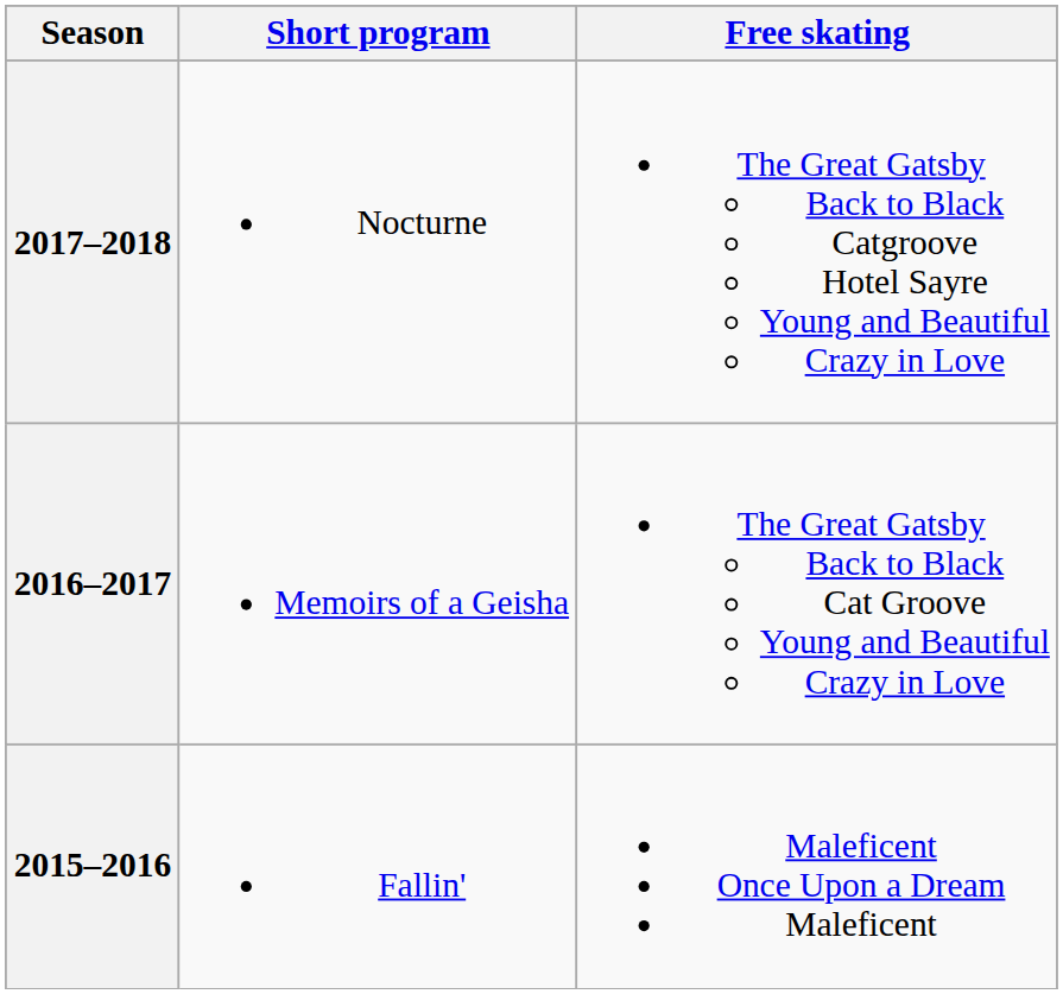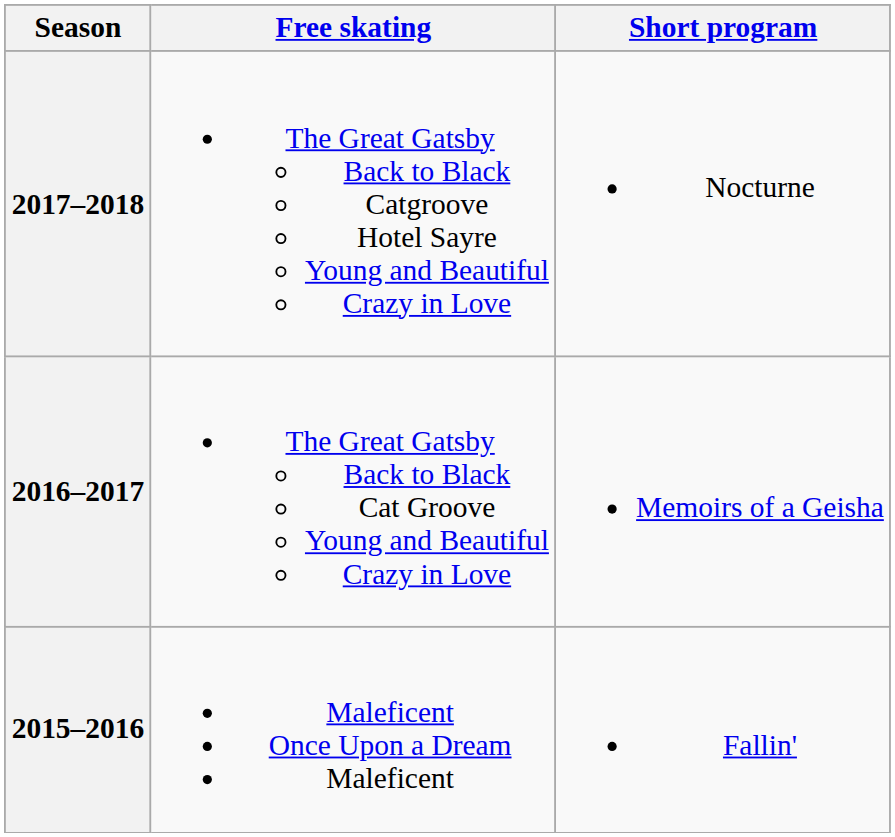 <table class=wikitable style=text-align:center>
 <tr>
 <th>Season</th>
+<th><a href='#'>Free skating</a></th>
 <th><a href='#'>Short program</a></th>
-<th><a href='#'>Free skating</a></th>
 </tr>
 <tr>
 <th>2017–2018 <br></th>
+<td><br><ul><li><a href='#'>The Great Gatsby</a><ul><li><a href='#'>Back to Black</a> <br></li><li>Catgroove <br> </li><li>Hotel Sayre <br></li><li><a href='#'>Young and Beautiful</a> <br></li><li><a href='#'>Crazy in Love</a></li></ul></li></ul></td>
 <td><br><ul><li>Nocturne <br> <br> <br></li></ul></td>
-<td><br><ul><li><a href='#'>The Great Gatsby</a><ul><li><a href='#'>Back to Black</a> <br></li><li>Catgroove <br> </li><li>Hotel Sayre <br></li><li><a href='#'>Young and Beautiful</a> <br></li><li><a href='#'>Crazy in Love</a></li></ul></li></ul></td>
 </tr>
 <tr>
 <th>2016–2017 <br></th>
+<td><br><ul><li><a href='#'>The Great Gatsby</a><ul><li><a href='#'>Back to Black</a> <br></li><li>Cat Groove <br> </li><li><a href='#'>Young and Beautiful</a> <br></li><li><a href='#'>Crazy in Love</a> <br></li></ul></li></ul></td>
 <td><br><ul><li><a href='#'>Memoirs of a Geisha</a> <br></li></ul></td>
-<td><br><ul><li><a href='#'>The Great Gatsby</a><ul><li><a href='#'>Back to Black</a> <br></li><li>Cat Groove <br> </li><li><a href='#'>Young and Beautiful</a> <br></li><li><a href='#'>Crazy in Love</a> <br></li></ul></li></ul></td>
 </tr>
 <tr>
 <th>2015–2016 <br></th>
+<td><br><ul><li><a href='#'>Maleficent</a> <br></li><li><a href='#'>Once Upon a Dream</a> <br></li><li>Maleficent <br></li></ul></td>
 <td><br><ul><li><a href='#'>Fallin'</a> <br></li></ul></td>
-<td><br><ul><li><a href='#'>Maleficent</a> <br></li><li><a href='#'>Once Upon a Dream</a> <br></li><li>Maleficent <br></li></ul></td>
 </tr>
 </table>
